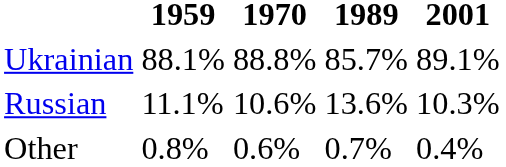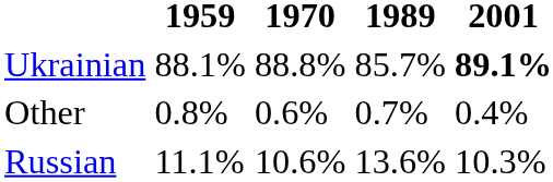 <table class="standard sortable">
 <tr>
 <th></th>
 <th>1959</th>
 <th>1970</th>
 <th>1989</th>
 <th>2001</th>
 </tr>
 <tr>
 <td><a href='#'>Ukrainian</a></td>
 <td>88.1%</td>
 <td>88.8%</td>
 <td>85.7%</td>
-<td>89.1%</td>
+<td><strong>89.1%</strong></td>
+</tr>
+<tr>
+<td>Other</td>
+<td>0.8%</td>
+<td>0.6%</td>
+<td>0.7%</td>
+<td>0.4%</td>
 </tr>
 <tr>
 <td><a href='#'>Russian</a></td>
 <td>11.1%</td>
 <td>10.6%</td>
 <td>13.6%</td>
 <td>10.3%</td>
 </tr>
-<tr>
-<td>Other</td>
-<td>0.8%</td>
-<td>0.6%</td>
-<td>0.7%</td>
-<td>0.4%</td>
-</tr>
 </table>
